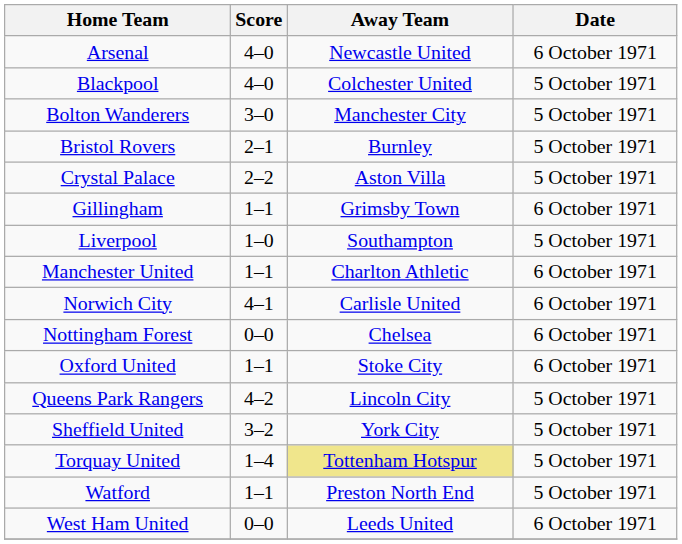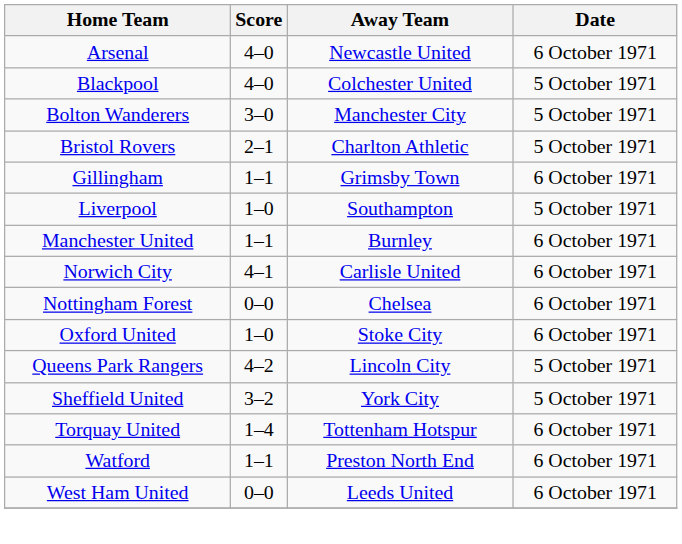 <table class="wikitable" style="text-align:center;">
 <tr>
 <th width=175>Home Team</th>
 <th width=20>Score</th>
 <th width=175>Away Team</th>
 <th width=125>Date</th>
 </tr>
 <tr>
 <td><a href='#'>Arsenal</a></td>
 <td>4–0</td>
 <td><a href='#'>Newcastle United</a></td>
 <td>6 October 1971</td>
 </tr>
 <tr>
 <td><a href='#'>Blackpool</a></td>
 <td>4–0</td>
 <td><a href='#'>Colchester United</a></td>
 <td>5 October 1971</td>
 </tr>
 <tr>
 <td><a href='#'>Bolton Wanderers</a></td>
 <td>3–0</td>
 <td><a href='#'>Manchester City</a></td>
 <td>5 October 1971</td>
 </tr>
 <tr>
 <td><a href='#'>Bristol Rovers</a></td>
 <td>2–1</td>
-<td><a href='#'>Burnley</a></td>
-<td>5 October 1971</td>
-</tr>
-<tr>
-<td><a href='#'>Crystal Palace</a></td>
-<td>2–2</td>
-<td><a href='#'>Aston Villa</a></td>
+<td><a href='#'>Charlton Athletic</a></td>
 <td>5 October 1971</td>
 </tr>
 <tr>
 <td><a href='#'>Gillingham</a></td>
 <td>1–1</td>
 <td><a href='#'>Grimsby Town</a></td>
 <td>6 October 1971</td>
 </tr>
 <tr>
 <td><a href='#'>Liverpool</a></td>
 <td>1–0</td>
 <td><a href='#'>Southampton</a></td>
 <td>5 October 1971</td>
 </tr>
 <tr>
 <td><a href='#'>Manchester United</a></td>
 <td>1–1</td>
-<td><a href='#'>Charlton Athletic</a></td>
+<td><a href='#'>Burnley</a></td>
 <td>6 October 1971</td>
 </tr>
 <tr>
 <td><a href='#'>Norwich City</a></td>
 <td>4–1</td>
 <td><a href='#'>Carlisle United</a></td>
 <td>6 October 1971</td>
 </tr>
 <tr>
 <td><a href='#'>Nottingham Forest</a></td>
 <td>0–0</td>
 <td><a href='#'>Chelsea</a></td>
 <td>6 October 1971</td>
 </tr>
 <tr>
 <td><a href='#'>Oxford United</a></td>
-<td>1–1</td>
+<td>1–0</td>
 <td><a href='#'>Stoke City</a></td>
 <td>6 October 1971</td>
 </tr>
 <tr>
 <td><a href='#'>Queens Park Rangers</a></td>
 <td>4–2</td>
 <td><a href='#'>Lincoln City</a></td>
 <td>5 October 1971</td>
 </tr>
 <tr>
 <td><a href='#'>Sheffield United</a></td>
 <td>3–2</td>
 <td><a href='#'>York City</a></td>
 <td>5 October 1971</td>
 </tr>
 <tr>
 <td><a href='#'>Torquay United</a></td>
 <td>1–4</td>
-<td style="background: khaki;"><a href='#'>Tottenham Hotspur</a></td>
-<td>5 October 1971</td>
+<td><a href='#'>Tottenham Hotspur</a></td>
+<td>6 October 1971</td>
 </tr>
 <tr>
 <td><a href='#'>Watford</a></td>
 <td>1–1</td>
 <td><a href='#'>Preston North End</a></td>
-<td>5 October 1971</td>
+<td>6 October 1971</td>
 </tr>
 <tr>
 <td><a href='#'>West Ham United</a></td>
 <td>0–0</td>
 <td><a href='#'>Leeds United</a></td>
 <td>6 October 1971</td>
 </tr>
 <tr>
 </tr>
 </table>
